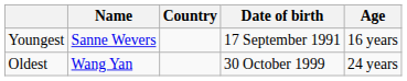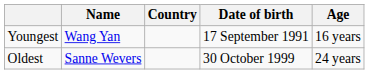 <table class="wikitable">
 <tr>
 <th></th>
 <th>Name</th>
 <th>Country</th>
 <th>Date of birth</th>
 <th>Age</th>
 </tr>
 <tr>
 <td>Youngest</td>
-<td><a href='#'>Sanne Wevers</a></td>
+<td><a href='#'>Wang Yan</a></td>
 <td></td>
 <td>17 September 1991</td>
 <td>16 years</td>
 </tr>
 <tr>
 <td>Oldest</td>
-<td><a href='#'>Wang Yan</a></td>
+<td><a href='#'>Sanne Wevers</a></td>
 <td></td>
 <td>30 October 1999</td>
 <td>24 years</td>
 </tr>
 </table>
